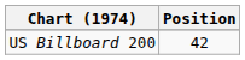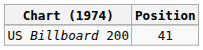 <table class="wikitable">
 <tr>
 <th align="left">Chart (1974)</th>
 <th align="left">Position</th>
 </tr>
 <tr>
 </tr>
 <tr>
 <td align="left">US <em>Billboard</em> 200</td>
-<td align="center">42</td>
+<td align="center">41</td>
 </tr>
 </table>
